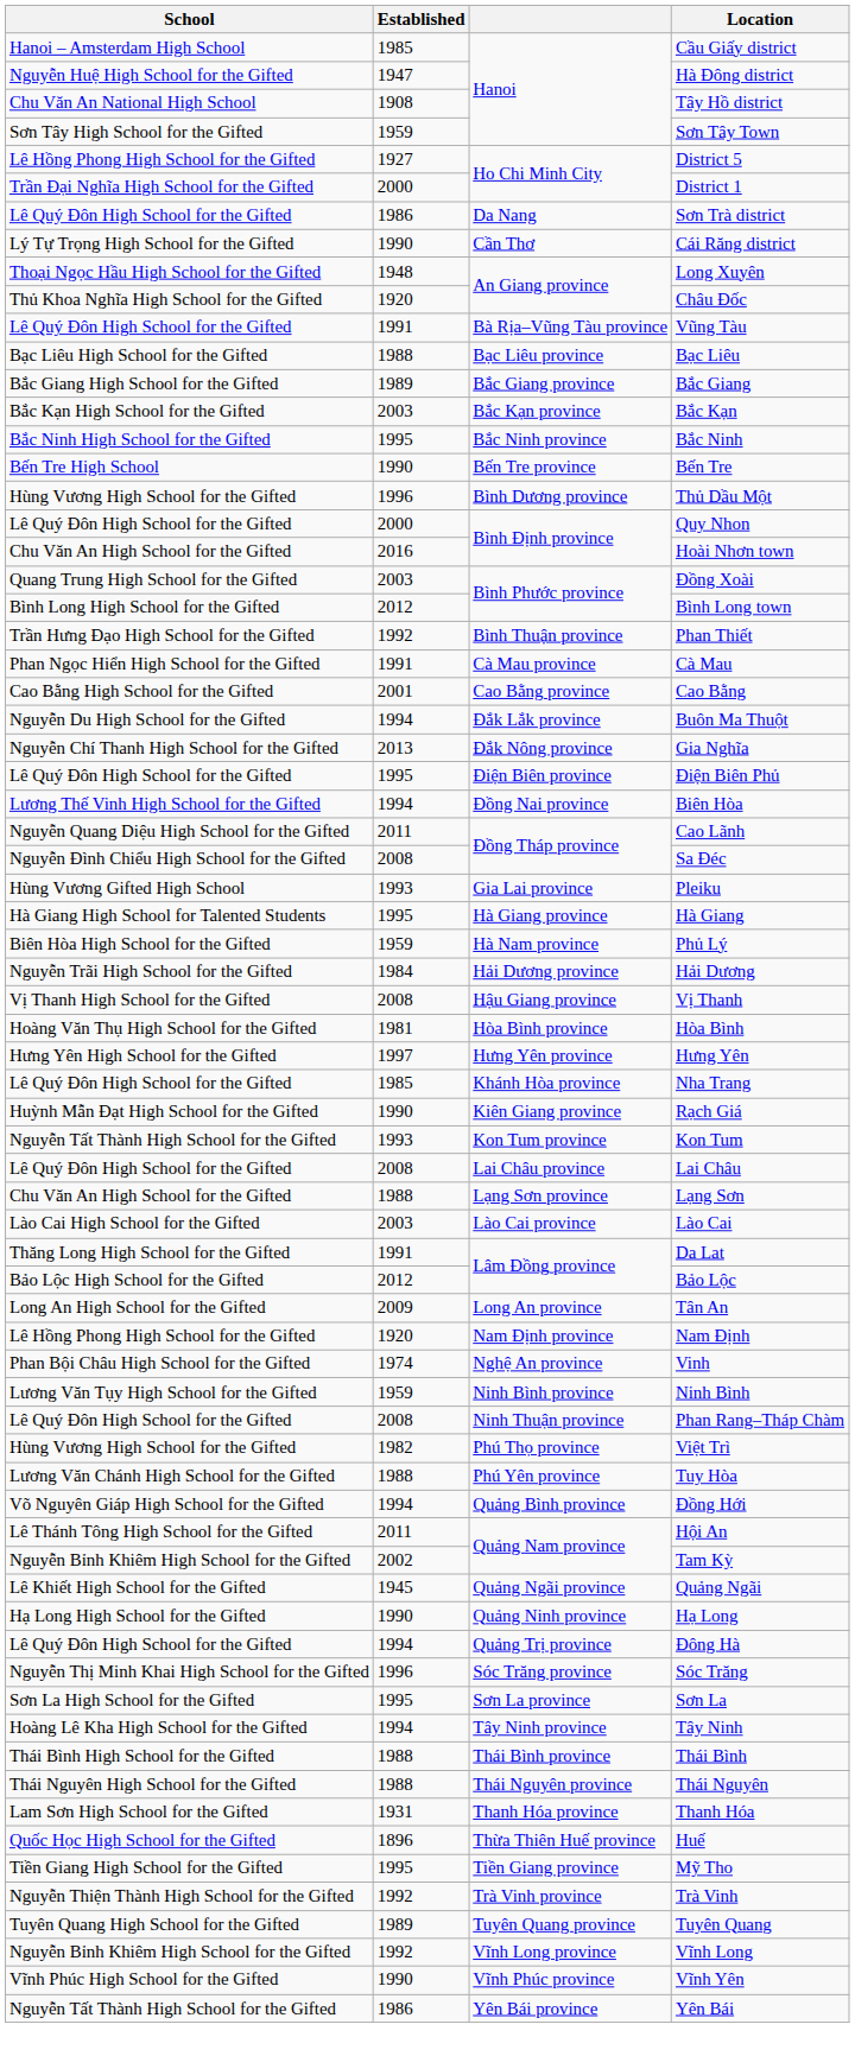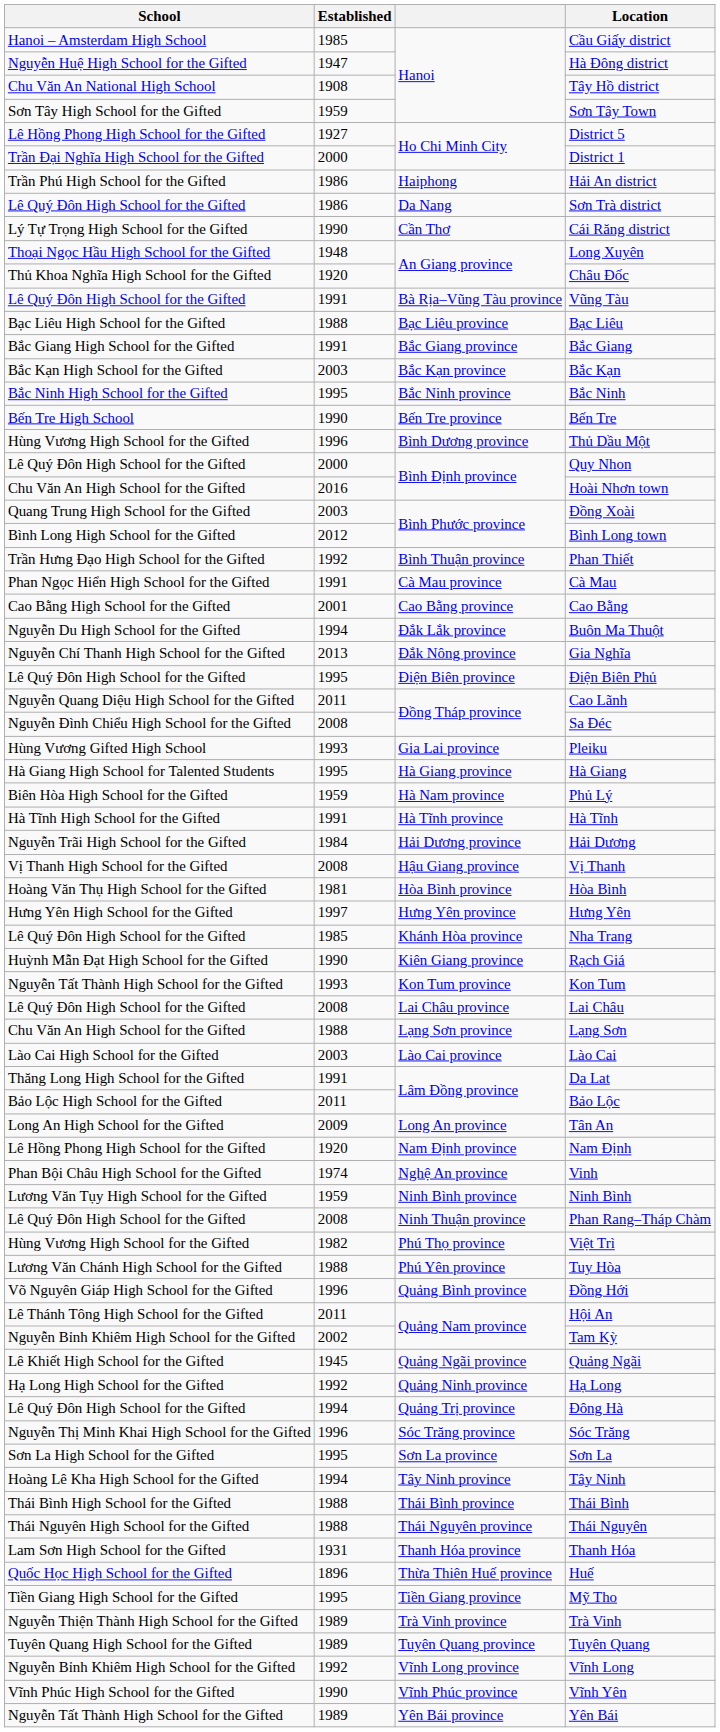 <table class="wikitable sortable">
 <tr>
 <th>School</th>
 <th>Established</th>
 <th></th>
 <th>Location</th>
 </tr>
 <tr>
 <td><a href='#'>Hanoi – Amsterdam High School</a></td>
 <td>1985</td>
 <td rowspan="4"><a href='#'>Hanoi</a></td>
 <td><a href='#'>Cầu Giấy district</a></td>
 </tr>
 <tr>
 <td><a href='#'>Nguyễn Huệ High School for the Gifted</a></td>
 <td>1947</td>
 <td><a href='#'>Hà Đông district</a></td>
 </tr>
 <tr>
 <td><a href='#'>Chu Văn An National High School</a></td>
 <td>1908</td>
 <td><a href='#'>Tây Hồ district</a></td>
 </tr>
 <tr>
 <td>Sơn Tây High School for the Gifted</td>
 <td>1959</td>
 <td><a href='#'>Sơn Tây Town</a></td>
 </tr>
 <tr>
 <td><a href='#'>Lê Hồng Phong High School for the Gifted</a></td>
 <td>1927</td>
 <td rowspan="2"><a href='#'>Ho Chi Minh City</a></td>
 <td><a href='#'>District 5</a></td>
 </tr>
 <tr>
 <td><a href='#'>Trần Đại Nghĩa High School for the Gifted</a></td>
 <td>2000</td>
 <td><a href='#'>District 1</a></td>
 </tr>
 <tr>
+<td>Trần Phú High School for the Gifted</td>
+<td>1986</td>
+<td><a href='#'>Haiphong</a></td>
+<td><a href='#'>Hải An district</a></td>
+</tr>
+<tr>
 <td><a href='#'>Lê Quý Đôn High School for the Gifted</a></td>
 <td>1986</td>
 <td><a href='#'>Da Nang</a></td>
 <td><a href='#'>Sơn Trà district</a></td>
 </tr>
 <tr>
 <td>Lý Tự Trọng High School for the Gifted</td>
 <td>1990</td>
 <td><a href='#'>Cần Thơ</a></td>
 <td><a href='#'>Cái Răng district</a></td>
 </tr>
 <tr>
 <td><a href='#'>Thoại Ngọc Hầu High School for the Gifted</a></td>
 <td>1948</td>
 <td rowspan="2"><a href='#'>An Giang province</a></td>
 <td><a href='#'>Long Xuyên</a></td>
 </tr>
 <tr>
 <td>Thủ Khoa Nghĩa High School for the Gifted</td>
 <td>1920</td>
 <td><a href='#'>Châu Đốc</a></td>
 </tr>
 <tr>
 <td><a href='#'>Lê Quý Đôn High School for the Gifted</a></td>
 <td>1991</td>
 <td><a href='#'>Bà Rịa–Vũng Tàu province</a></td>
 <td><a href='#'>Vũng Tàu</a></td>
 </tr>
 <tr>
 <td>Bạc Liêu High School for the Gifted</td>
 <td>1988</td>
 <td><a href='#'>Bạc Liêu province</a></td>
 <td><a href='#'>Bạc Liêu</a></td>
 </tr>
 <tr>
 <td>Bắc Giang High School for the Gifted</td>
-<td>1989</td>
+<td>1991</td>
 <td><a href='#'>Bắc Giang province</a></td>
 <td><a href='#'>Bắc Giang</a></td>
 </tr>
 <tr>
 <td>Bắc Kạn High School for the Gifted</td>
 <td>2003</td>
 <td><a href='#'>Bắc Kạn province</a></td>
 <td><a href='#'>Bắc Kạn</a></td>
 </tr>
 <tr>
 <td><a href='#'>Bắc Ninh High School for the Gifted</a></td>
 <td>1995</td>
 <td><a href='#'>Bắc Ninh province</a></td>
 <td><a href='#'>Bắc Ninh</a></td>
 </tr>
 <tr>
 <td><a href='#'>Bến Tre High School</a></td>
 <td>1990</td>
 <td><a href='#'>Bến Tre province</a></td>
 <td><a href='#'>Bến Tre</a></td>
 </tr>
 <tr>
 <td>Hùng Vương High School for the Gifted</td>
 <td>1996</td>
 <td><a href='#'>Bình Dương province</a></td>
 <td><a href='#'>Thủ Dầu Một</a></td>
 </tr>
 <tr>
 <td>Lê Quý Đôn High School for the Gifted</td>
 <td>2000</td>
 <td rowspan="2"><a href='#'>Bình Định province</a></td>
 <td><a href='#'>Quy Nhon</a></td>
 </tr>
 <tr>
 <td>Chu Văn An High School for the Gifted</td>
 <td>2016</td>
 <td><a href='#'>Hoài Nhơn town</a></td>
 </tr>
 <tr>
 <td>Quang Trung High School for the Gifted</td>
 <td>2003</td>
 <td rowspan="2"><a href='#'>Bình Phước province</a></td>
 <td><a href='#'>Đồng Xoài</a></td>
 </tr>
 <tr>
 <td>Bình Long High School for the Gifted</td>
 <td>2012</td>
 <td><a href='#'>Bình Long town</a></td>
 </tr>
 <tr>
 <td>Trần Hưng Đạo High School for the Gifted</td>
 <td>1992</td>
 <td><a href='#'>Bình Thuận province</a></td>
 <td><a href='#'>Phan Thiết</a></td>
 </tr>
 <tr>
 <td>Phan Ngọc Hiển High School for the Gifted</td>
 <td>1991</td>
 <td><a href='#'>Cà Mau province</a></td>
 <td><a href='#'>Cà Mau</a></td>
 </tr>
 <tr>
 <td>Cao Bằng High School for the Gifted</td>
 <td>2001</td>
 <td><a href='#'>Cao Bằng province</a></td>
 <td><a href='#'>Cao Bằng</a></td>
 </tr>
 <tr>
 <td>Nguyễn Du High School for the Gifted</td>
 <td>1994</td>
 <td><a href='#'>Đắk Lắk province</a></td>
 <td><a href='#'>Buôn Ma Thuột</a></td>
 </tr>
 <tr>
 <td>Nguyễn Chí Thanh High School for the Gifted</td>
 <td>2013</td>
 <td><a href='#'>Đắk Nông province</a></td>
 <td><a href='#'>Gia Nghĩa</a></td>
 </tr>
 <tr>
 <td>Lê Quý Đôn High School for the Gifted</td>
 <td>1995</td>
 <td><a href='#'>Điện Biên province</a></td>
 <td><a href='#'>Điện Biên Phủ</a></td>
 </tr>
 <tr>
-<td><a href='#'>Lương Thế Vinh High School for the Gifted</a></td>
-<td>1994</td>
-<td><a href='#'>Đồng Nai province</a></td>
-<td><a href='#'>Biên Hòa</a></td>
-</tr>
-<tr>
 <td>Nguyễn Quang Diệu High School for the Gifted</td>
 <td>2011</td>
 <td rowspan="2"><a href='#'>Đồng Tháp province</a></td>
 <td><a href='#'>Cao Lãnh</a></td>
 </tr>
 <tr>
 <td>Nguyễn Đình Chiểu High School for the Gifted</td>
 <td>2008</td>
 <td><a href='#'>Sa Đéc</a></td>
 </tr>
 <tr>
 <td>Hùng Vương Gifted High School</td>
 <td>1993</td>
 <td><a href='#'>Gia Lai province</a></td>
 <td><a href='#'>Pleiku</a></td>
 </tr>
 <tr>
 <td>Hà Giang High School for Talented Students</td>
 <td>1995</td>
 <td><a href='#'>Hà Giang province</a></td>
 <td><a href='#'>Hà Giang</a></td>
 </tr>
 <tr>
 <td>Biên Hòa High School for the Gifted</td>
 <td>1959</td>
 <td><a href='#'>Hà Nam province</a></td>
 <td><a href='#'>Phủ Lý</a></td>
+</tr>
+<tr>
+<td>Hà Tĩnh High School for the Gifted</td>
+<td>1991</td>
+<td><a href='#'>Hà Tĩnh province</a></td>
+<td><a href='#'>Hà Tĩnh</a></td>
 </tr>
 <tr>
 <td>Nguyễn Trãi High School for the Gifted</td>
 <td>1984</td>
 <td><a href='#'>Hải Dương province</a></td>
 <td><a href='#'>Hải Dương</a></td>
 </tr>
 <tr>
 <td>Vị Thanh High School for the Gifted</td>
 <td>2008</td>
 <td><a href='#'>Hậu Giang province</a></td>
 <td><a href='#'>Vị Thanh</a></td>
 </tr>
 <tr>
 <td>Hoàng Văn Thụ High School for the Gifted</td>
 <td>1981</td>
 <td><a href='#'>Hòa Bình province</a></td>
 <td><a href='#'>Hòa Bình</a></td>
 </tr>
 <tr>
 <td>Hưng Yên High School for the Gifted</td>
 <td>1997</td>
 <td><a href='#'>Hưng Yên province</a></td>
 <td><a href='#'>Hưng Yên</a></td>
 </tr>
 <tr>
 <td>Lê Quý Đôn High School for the Gifted</td>
 <td>1985</td>
 <td><a href='#'>Khánh Hòa province</a></td>
 <td><a href='#'>Nha Trang</a></td>
 </tr>
 <tr>
 <td>Huỳnh Mẫn Đạt High School for the Gifted</td>
 <td>1990</td>
 <td><a href='#'>Kiên Giang province</a></td>
 <td><a href='#'>Rạch Giá</a></td>
 </tr>
 <tr>
 <td>Nguyễn Tất Thành High School for the Gifted</td>
 <td>1993</td>
 <td><a href='#'>Kon Tum province</a></td>
 <td><a href='#'>Kon Tum</a></td>
 </tr>
 <tr>
 <td>Lê Quý Đôn High School for the Gifted</td>
 <td>2008</td>
 <td><a href='#'>Lai Châu province</a></td>
 <td><a href='#'>Lai Châu</a></td>
 </tr>
 <tr>
 <td>Chu Văn An High School for the Gifted</td>
 <td>1988</td>
 <td><a href='#'>Lạng Sơn province</a></td>
 <td><a href='#'>Lạng Sơn</a></td>
 </tr>
 <tr>
 <td>Lào Cai High School for the Gifted</td>
 <td>2003</td>
 <td><a href='#'>Lào Cai province</a></td>
 <td><a href='#'>Lào Cai</a></td>
 </tr>
 <tr>
 <td>Thăng Long High School for the Gifted</td>
 <td>1991</td>
 <td rowspan="2"><a href='#'>Lâm Đồng province</a></td>
 <td><a href='#'>Da Lat</a></td>
 </tr>
 <tr>
 <td>Bảo Lộc High School for the Gifted</td>
-<td>2012</td>
+<td>2011</td>
 <td><a href='#'>Bảo Lộc</a></td>
 </tr>
 <tr>
 <td>Long An High School for the Gifted</td>
 <td>2009</td>
 <td><a href='#'>Long An province</a></td>
 <td><a href='#'>Tân An</a></td>
 </tr>
 <tr>
 <td>Lê Hồng Phong High School for the Gifted</td>
 <td>1920</td>
 <td><a href='#'>Nam Định province</a></td>
 <td><a href='#'>Nam Định</a></td>
 </tr>
 <tr>
 <td>Phan Bội Châu High School for the Gifted</td>
 <td>1974</td>
 <td><a href='#'>Nghệ An province</a></td>
 <td><a href='#'>Vinh</a></td>
 </tr>
 <tr>
 <td>Lương Văn Tụy High School for the Gifted</td>
 <td>1959</td>
 <td><a href='#'>Ninh Bình province</a></td>
 <td><a href='#'>Ninh Bình</a></td>
 </tr>
 <tr>
 <td>Lê Quý Đôn High School for the Gifted</td>
 <td>2008</td>
 <td><a href='#'>Ninh Thuận province</a></td>
 <td><a href='#'>Phan Rang–Tháp Chàm</a></td>
 </tr>
 <tr>
 <td>Hùng Vương High School for the Gifted</td>
 <td>1982</td>
 <td><a href='#'>Phú Thọ province</a></td>
 <td><a href='#'>Việt Trì</a></td>
 </tr>
 <tr>
 <td>Lương Văn Chánh High School for the Gifted</td>
 <td>1988</td>
 <td><a href='#'>Phú Yên province</a></td>
 <td><a href='#'>Tuy Hòa</a></td>
 </tr>
 <tr>
 <td>Võ Nguyên Giáp High School for the Gifted</td>
-<td>1994</td>
+<td>1996</td>
 <td><a href='#'>Quảng Bình province</a></td>
 <td><a href='#'>Đồng Hới</a></td>
 </tr>
 <tr>
 <td>Lê Thánh Tông High School for the Gifted</td>
 <td>2011</td>
 <td rowspan="2"><a href='#'>Quảng Nam province</a></td>
 <td><a href='#'>Hội An</a></td>
 </tr>
 <tr>
 <td>Nguyễn Bỉnh Khiêm High School for the Gifted</td>
 <td>2002</td>
 <td><a href='#'>Tam Kỳ</a></td>
 </tr>
 <tr>
 <td>Lê Khiết High School for the Gifted</td>
 <td>1945</td>
 <td><a href='#'>Quảng Ngãi province</a></td>
 <td><a href='#'>Quảng Ngãi</a></td>
 </tr>
 <tr>
 <td>Hạ Long High School for the Gifted</td>
-<td>1990</td>
+<td>1992</td>
 <td><a href='#'>Quảng Ninh province</a></td>
 <td><a href='#'>Hạ Long</a></td>
 </tr>
 <tr>
 <td>Lê Quý Đôn High School for the Gifted</td>
 <td>1994</td>
 <td><a href='#'>Quảng Trị province</a></td>
 <td><a href='#'>Đông Hà</a></td>
 </tr>
 <tr>
 <td>Nguyễn Thị Minh Khai High School for the Gifted</td>
 <td>1996</td>
 <td><a href='#'>Sóc Trăng province</a></td>
 <td><a href='#'>Sóc Trăng</a></td>
 </tr>
 <tr>
 <td>Sơn La High School for the Gifted</td>
 <td>1995</td>
 <td><a href='#'>Sơn La province</a></td>
 <td><a href='#'>Sơn La</a></td>
 </tr>
 <tr>
 <td>Hoàng Lê Kha High School for the Gifted</td>
 <td>1994</td>
 <td><a href='#'>Tây Ninh province</a></td>
 <td><a href='#'>Tây Ninh</a></td>
 </tr>
 <tr>
 <td>Thái Bình High School for the Gifted</td>
 <td>1988</td>
 <td><a href='#'>Thái Bình province</a></td>
 <td><a href='#'>Thái Bình</a></td>
 </tr>
 <tr>
 <td>Thái Nguyên High School for the Gifted</td>
 <td>1988</td>
 <td><a href='#'>Thái Nguyên province</a></td>
 <td><a href='#'>Thái Nguyên</a></td>
 </tr>
 <tr>
 <td>Lam Sơn High School for the Gifted</td>
 <td>1931</td>
 <td><a href='#'>Thanh Hóa province</a></td>
 <td><a href='#'>Thanh Hóa</a></td>
 </tr>
 <tr>
 <td><a href='#'>Quốc Học High School for the Gifted</a></td>
 <td>1896</td>
 <td><a href='#'>Thừa Thiên Huế province</a></td>
 <td><a href='#'>Huế</a></td>
 </tr>
 <tr>
 <td>Tiền Giang High School for the Gifted</td>
 <td>1995</td>
 <td><a href='#'>Tiền Giang province</a></td>
 <td><a href='#'>Mỹ Tho</a></td>
 </tr>
 <tr>
 <td>Nguyễn Thiện Thành High School for the Gifted</td>
-<td>1992</td>
+<td>1989</td>
 <td><a href='#'>Trà Vinh province</a></td>
 <td><a href='#'>Trà Vinh</a></td>
 </tr>
 <tr>
 <td>Tuyên Quang High School for the Gifted</td>
 <td>1989</td>
 <td><a href='#'>Tuyên Quang province</a></td>
 <td><a href='#'>Tuyên Quang</a></td>
 </tr>
 <tr>
 <td>Nguyễn Bỉnh Khiêm High School for the Gifted</td>
 <td>1992</td>
 <td><a href='#'>Vĩnh Long province</a></td>
 <td><a href='#'>Vĩnh Long</a></td>
 </tr>
 <tr>
 <td>Vĩnh Phúc High School for the Gifted</td>
 <td>1990</td>
 <td><a href='#'>Vĩnh Phúc province</a></td>
 <td><a href='#'>Vĩnh Yên</a></td>
 </tr>
 <tr>
 <td>Nguyễn Tất Thành High School for the Gifted</td>
-<td>1986</td>
+<td>1989</td>
 <td><a href='#'>Yên Bái province</a></td>
 <td><a href='#'>Yên Bái</a></td>
 </tr>
 </table>
